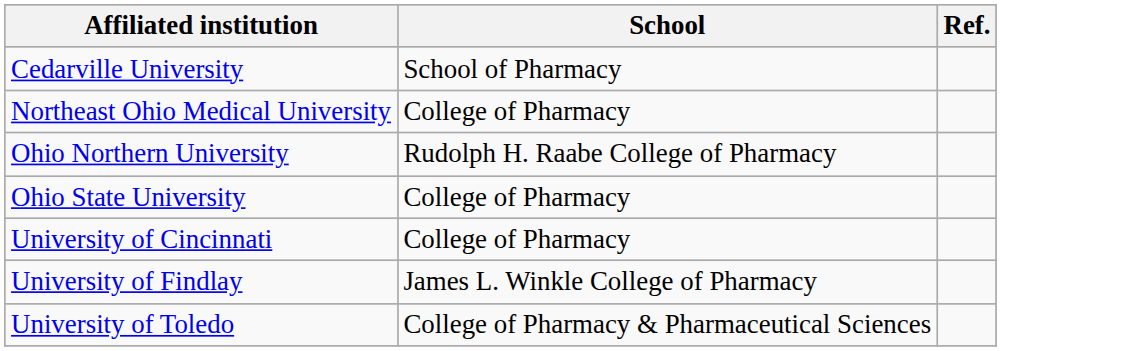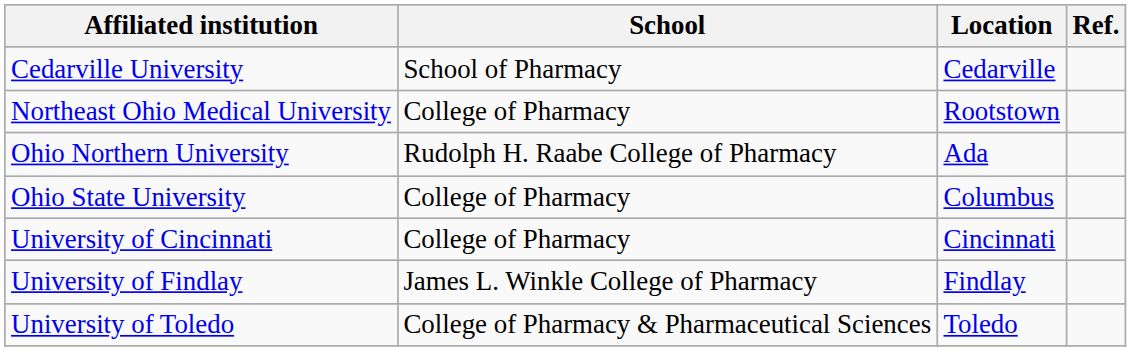 <table class="wikitable sortable">
 <tr>
 <th>Affiliated institution</th>
 <th>School</th>
+<th>Location</th>
 <th>Ref.</th>
 </tr>
 <tr>
 <td><a href='#'>Cedarville University</a></td>
 <td>School of Pharmacy</td>
+<td><a href='#'>Cedarville</a></td>
 <td></td>
 </tr>
 <tr>
 <td><a href='#'>Northeast Ohio Medical University</a></td>
 <td>College of Pharmacy</td>
+<td><a href='#'>Rootstown</a></td>
 <td></td>
 </tr>
 <tr>
 <td><a href='#'>Ohio Northern University</a></td>
 <td>Rudolph H. Raabe College of Pharmacy</td>
+<td><a href='#'>Ada</a></td>
 <td></td>
 </tr>
 <tr>
 <td><a href='#'>Ohio State University</a></td>
 <td>College of Pharmacy</td>
+<td><a href='#'>Columbus</a></td>
 <td></td>
 </tr>
 <tr>
 <td><a href='#'>University of Cincinnati</a></td>
 <td>College of Pharmacy</td>
+<td><a href='#'>Cincinnati</a></td>
 <td></td>
 </tr>
 <tr>
 <td><a href='#'>University of Findlay</a></td>
 <td>James L. Winkle College of Pharmacy</td>
+<td><a href='#'>Findlay</a></td>
 <td></td>
 </tr>
 <tr>
 <td><a href='#'>University of Toledo</a></td>
 <td>College of Pharmacy & Pharmaceutical Sciences</td>
+<td><a href='#'>Toledo</a></td>
 <td></td>
 </tr>
 </table>
